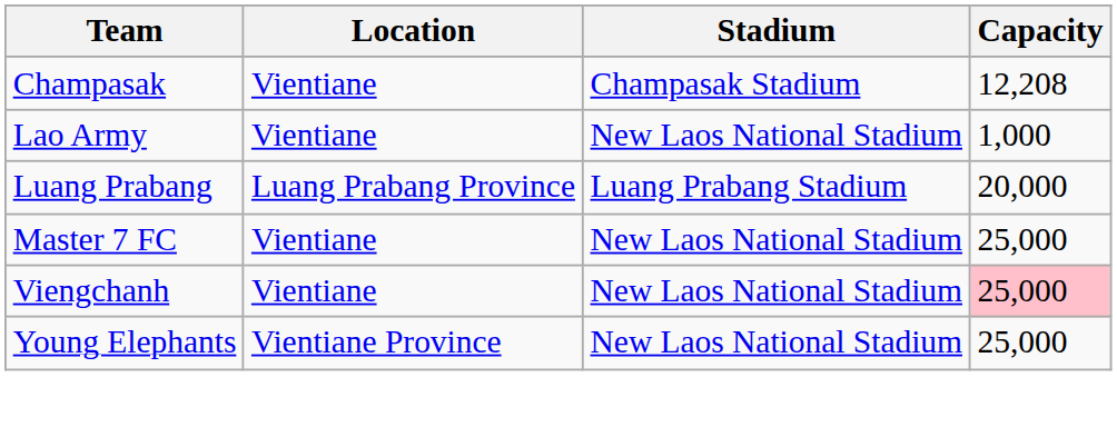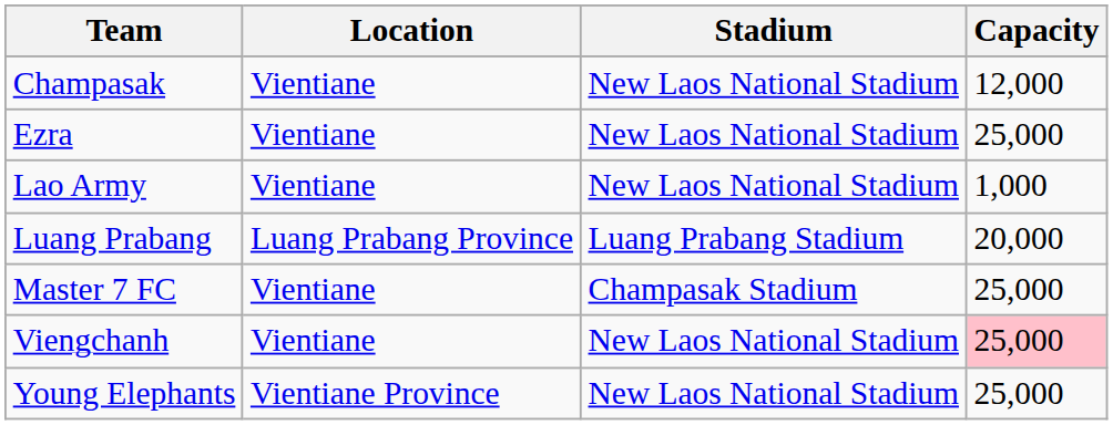 <table class="wikitable sortable">
 <tr>
 <th>Team</th>
 <th>Location</th>
 <th>Stadium</th>
 <th>Capacity</th>
 </tr>
 <tr>
 <td><a href='#'>Champasak</a></td>
 <td><a href='#'>Vientiane</a></td>
-<td><a href='#'>Champasak Stadium</a></td>
-<td>12,208</td>
+<td><a href='#'>New Laos National Stadium</a></td>
+<td>12,000</td>
+</tr>
+<tr>
+<td><a href='#'>Ezra</a></td>
+<td><a href='#'>Vientiane</a></td>
+<td><a href='#'>New Laos National Stadium</a></td>
+<td>25,000</td>
 </tr>
 <tr>
 <td><a href='#'>Lao Army</a></td>
 <td><a href='#'>Vientiane</a></td>
 <td><a href='#'>New Laos National Stadium</a></td>
 <td>1,000</td>
 </tr>
 <tr>
 <td><a href='#'>Luang Prabang</a></td>
 <td><a href='#'>Luang Prabang Province</a></td>
 <td><a href='#'>Luang Prabang Stadium</a></td>
 <td>20,000</td>
 </tr>
 <tr>
 <td><a href='#'>Master 7 FC</a></td>
 <td><a href='#'>Vientiane</a></td>
-<td><a href='#'>New Laos National Stadium</a></td>
+<td><a href='#'>Champasak Stadium</a></td>
 <td>25,000</td>
 </tr>
 <tr>
 <td><a href='#'>Viengchanh</a></td>
 <td><a href='#'>Vientiane</a></td>
 <td><a href='#'>New Laos National Stadium</a></td>
 <td style="background: pink;">25,000</td>
 </tr>
 <tr>
 <td><a href='#'>Young Elephants</a></td>
 <td><a href='#'>Vientiane Province</a></td>
 <td><a href='#'>New Laos National Stadium</a></td>
 <td>25,000</td>
 </tr>
 </table>
